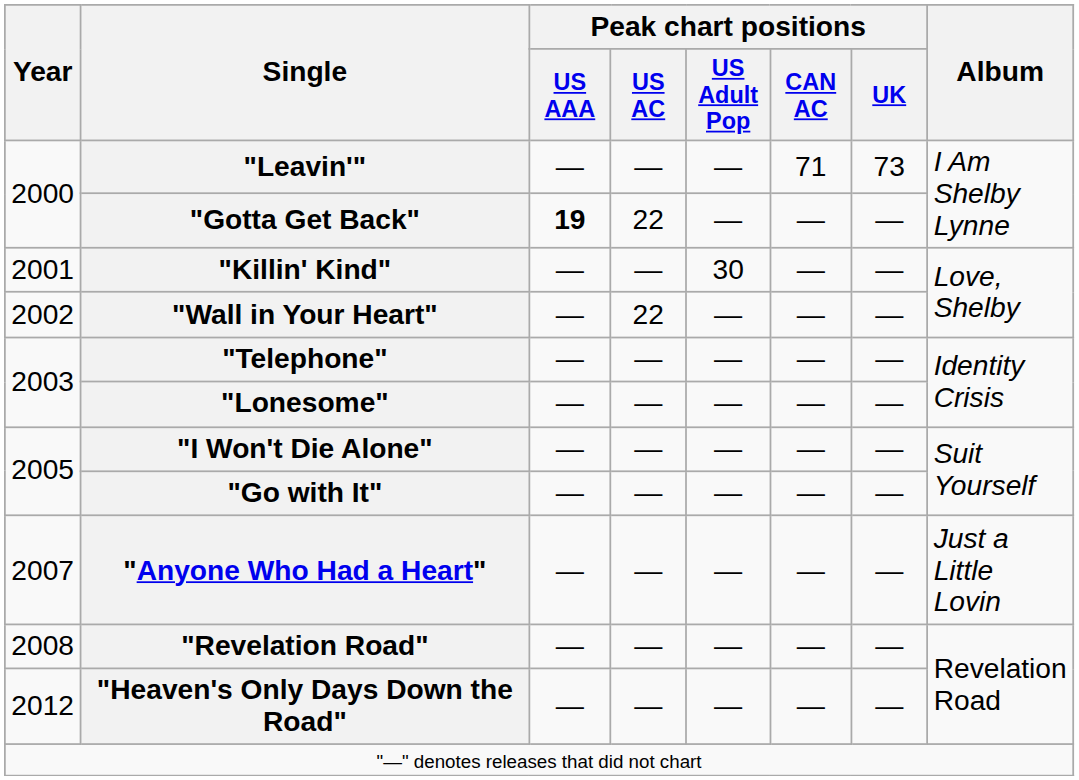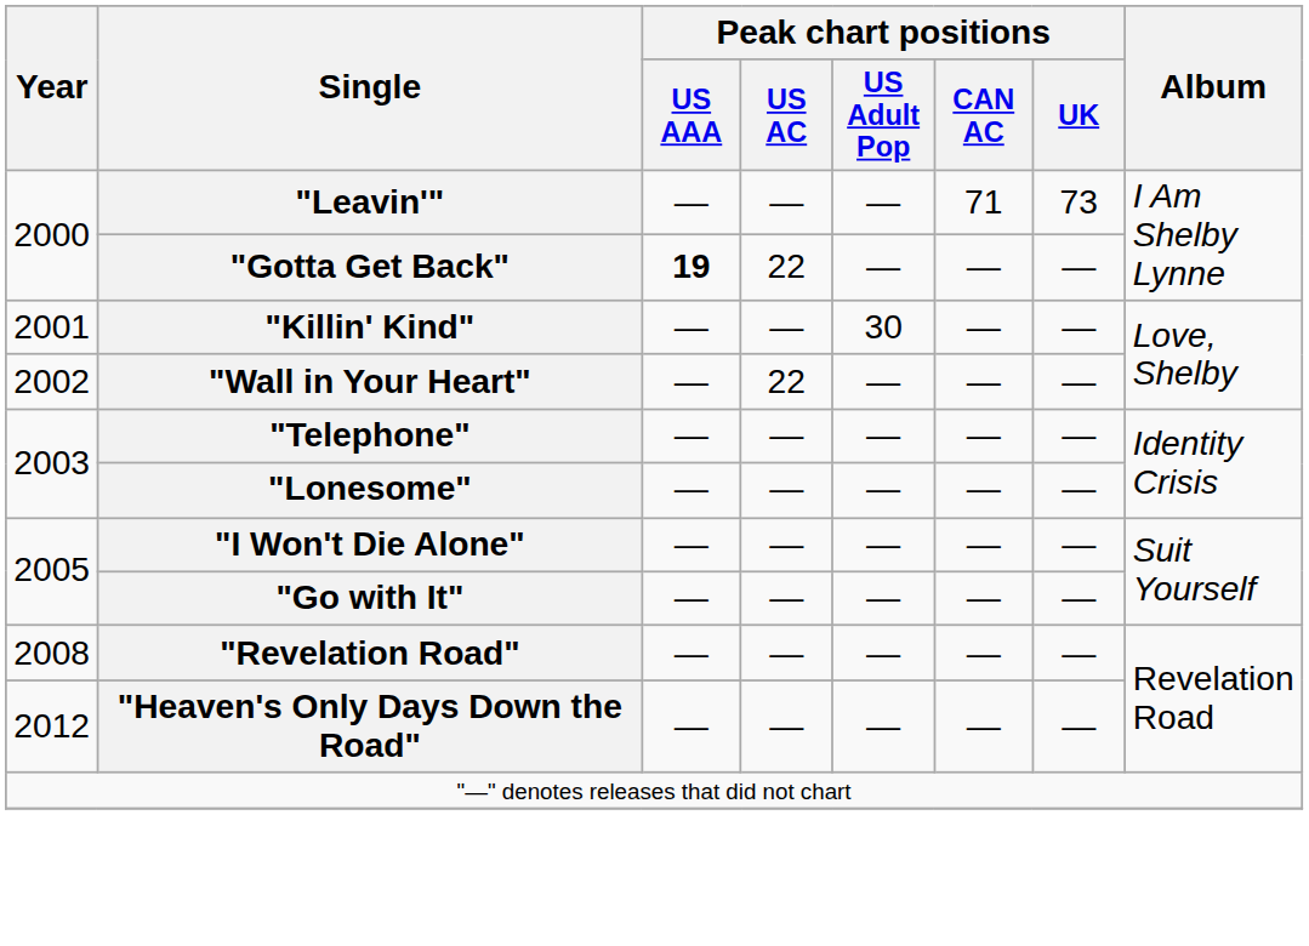 <table class="wikitable plainrowheaders" style="text-align:center;">
 <tr>
 <th rowspan="2">Year</th>
 <th rowspan="2" style="width:20em;">Single</th>
 <th colspan="5">Peak chart positions</th>
 <th rowspan="2">Album</th>
 </tr>
 <tr style="font-size:smaller;">
 <th width="45"><a href='#'>US AAA</a><br></th>
 <th width="45"><a href='#'>US AC</a><br></th>
 <th width="45"><a href='#'>US Adult<br>Pop</a><br></th>
 <th width="45"><a href='#'>CAN AC</a><br></th>
 <th width="45"><a href='#'>UK</a><br></th>
 </tr>
 <tr>
 <td rowspan="2">2000</td>
 <th scope="row">"Leavin'"</th>
 <td>—</td>
 <td>—</td>
 <td>—</td>
 <td>71</td>
 <td>73</td>
 <td align="left" rowspan="2"><em>I Am Shelby Lynne</em></td>
 </tr>
 <tr>
 <th scope="row">"Gotta Get Back"</th>
 <td><strong>19</strong></td>
 <td>22</td>
 <td>—</td>
 <td>—</td>
 <td>—</td>
 </tr>
 <tr>
 <td>2001</td>
 <th scope="row">"Killin' Kind"</th>
 <td>—</td>
 <td>—</td>
 <td>30</td>
 <td>—</td>
 <td>—</td>
 <td align="left" rowspan="2"><em>Love, Shelby</em></td>
 </tr>
 <tr>
 <td>2002</td>
 <th scope="row">"Wall in Your Heart"</th>
 <td>—</td>
 <td>22</td>
 <td>—</td>
 <td>—</td>
 <td>—</td>
 </tr>
 <tr>
 <td rowspan="2">2003</td>
 <th scope="row">"Telephone"</th>
 <td>—</td>
 <td>—</td>
 <td>—</td>
 <td>—</td>
 <td>—</td>
 <td align="left" rowspan="2"><em>Identity Crisis</em></td>
 </tr>
 <tr>
 <th scope="row">"Lonesome"</th>
 <td>—</td>
 <td>—</td>
 <td>—</td>
 <td>—</td>
 <td>—</td>
 </tr>
 <tr>
 <td rowspan="2">2005</td>
 <th scope="row">"I Won't Die Alone"</th>
 <td>—</td>
 <td>—</td>
 <td>—</td>
 <td>—</td>
 <td>—</td>
 <td align="left" rowspan="2"><em>Suit Yourself</em></td>
 </tr>
 <tr>
 <th scope="row">"Go with It"</th>
 <td>—</td>
 <td>—</td>
 <td>—</td>
 <td>—</td>
 <td>—</td>
 </tr>
 <tr>
-<td>2007</td>
-<th scope="row">"<a href='#'>Anyone Who Had a Heart</a>"</th>
-<td>—</td>
-<td>—</td>
-<td>—</td>
-<td>—</td>
-<td>—</td>
-<td align="left"><em>Just a Little Lovin<strong></td>
-</tr>
-<tr>
 <td>2008</td>
 <th scope="row">"Revelation Road"</th>
 <td>—</td>
 <td>—</td>
 <td>—</td>
 <td>—</td>
 <td>—</td>
 <td rowspan="2" align="left"></em>Revelation Road<em></td>
 </tr>
 <tr>
 <td>2012</td>
 <th scope="row">"Heaven's Only Days Down the Road"</th>
 <td>—</td>
 <td>—</td>
 <td>—</td>
 <td>—</td>
 <td>—</td>
 </tr>
 <tr>
 <td colspan="8" style="font-size:8pt">"—" denotes releases that did not chart</td>
 </tr>
 <tr>
 </tr>
 </table>
